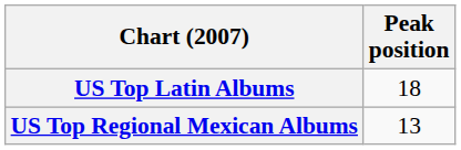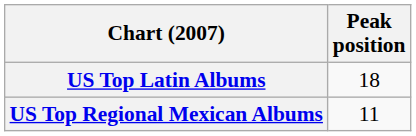 <table class="wikitable sortable plainrowheaders" style="text-align:center;">
 <tr>
 <th>Chart (2007)</th>
 <th>Peak<br>position</th>
 </tr>
 <tr>
 <th scope=row><a href='#'>US Top Latin Albums</a></th>
 <td style="text-align:center;">18</td>
 </tr>
 <tr>
 <th scope=row><a href='#'>US Top Regional Mexican Albums</a></th>
-<td style="text-align:center;">13</td>
+<td style="text-align:center;">11</td>
 </tr>
 </table>
